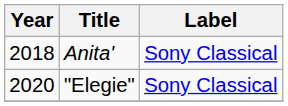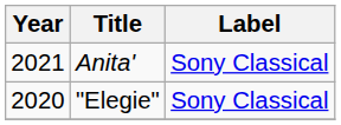 <table class="wikitable">
 <tr>
 <th>Year</th>
 <th>Title</th>
 <th>Label</th>
 </tr>
 <tr>
-<td>2018</td>
+<td>2021</td>
 <td><em>Anita'</td>
 <td><a href='#'>Sony Classical</a></td>
 </tr>
 <tr>
 <td>2020</td>
 <td>"Elegie"</td>
 <td><a href='#'>Sony Classical</a></td>
 </tr>
 <tr>
 </tr>
 </table>
